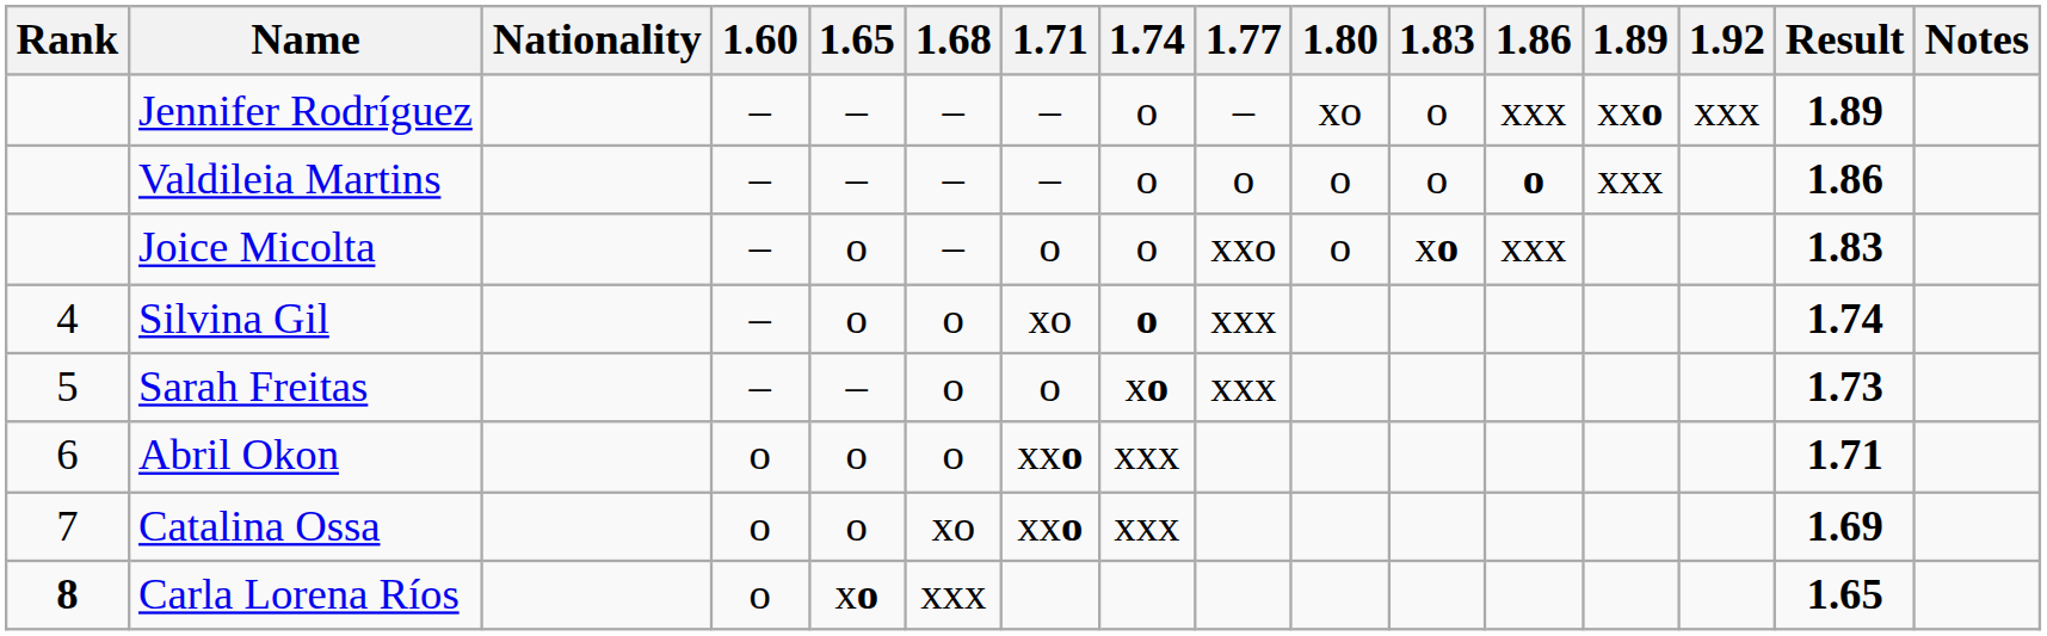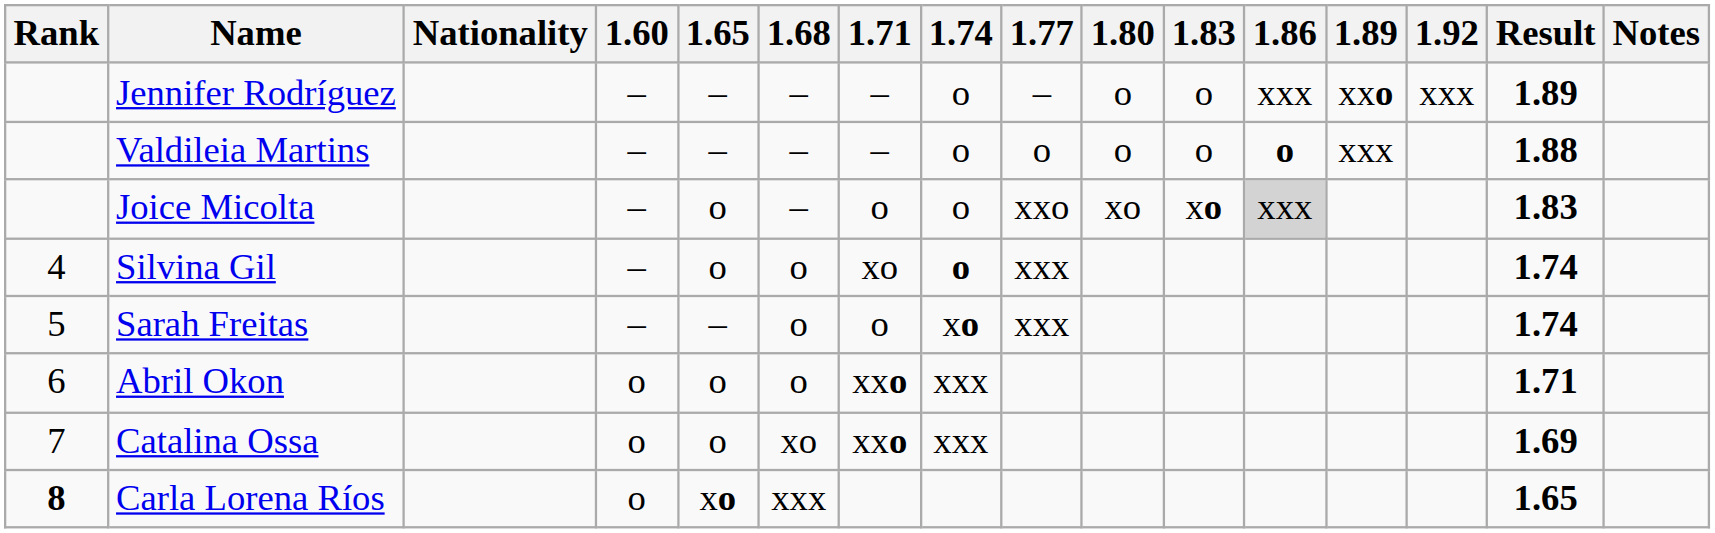 <table class="wikitable sortable" style="text-align:center">
 <tr>
 <th>Rank</th>
 <th>Name</th>
 <th>Nationality</th>
 <th>1.60</th>
 <th>1.65</th>
 <th>1.68</th>
 <th>1.71</th>
 <th>1.74</th>
 <th>1.77</th>
 <th>1.80</th>
 <th>1.83</th>
 <th>1.86</th>
 <th>1.89</th>
 <th>1.92</th>
 <th>Result</th>
 <th>Notes</th>
 </tr>
 <tr>
 <td></td>
 <td align=left><a href='#'>Jennifer Rodríguez</a></td>
 <td align=left></td>
 <td>–</td>
 <td>–</td>
 <td>–</td>
 <td>–</td>
 <td>o</td>
 <td>–</td>
-<td>xo</td>
+<td>o</td>
 <td>o</td>
 <td>xxx</td>
 <td>xx<strong>o</strong></td>
 <td>xxx</td>
 <td><strong>1.89</strong></td>
 <td></td>
 </tr>
 <tr>
 <td></td>
 <td align=left><a href='#'>Valdileia Martins</a></td>
 <td align=left></td>
 <td>–</td>
 <td>–</td>
 <td>–</td>
 <td>–</td>
 <td>o</td>
 <td>o</td>
 <td>o</td>
 <td>o</td>
 <td><strong>o</strong></td>
 <td>xxx</td>
 <td></td>
-<td><strong>1.86</strong></td>
+<td><strong>1.88</strong></td>
 <td></td>
 </tr>
 <tr>
 <td></td>
 <td align=left><a href='#'>Joice Micolta</a></td>
 <td align=left></td>
 <td>–</td>
 <td>o</td>
 <td>–</td>
 <td>o</td>
 <td>o</td>
 <td>xxo</td>
-<td>o</td>
+<td>xo</td>
 <td>x<strong>o</strong></td>
-<td>xxx</td>
+<td style="background: lightgrey;">xxx</td>
 <td></td>
 <td></td>
 <td><strong>1.83</strong></td>
 <td></td>
 </tr>
 <tr>
 <td>4</td>
 <td align=left><a href='#'>Silvina Gil</a></td>
 <td align=left></td>
 <td>–</td>
 <td>o</td>
 <td>o</td>
 <td>xo</td>
 <td><strong>o</strong></td>
 <td>xxx</td>
 <td></td>
 <td></td>
 <td></td>
 <td></td>
 <td></td>
 <td><strong>1.74</strong></td>
 <td></td>
 </tr>
 <tr>
 <td>5</td>
 <td align=left><a href='#'>Sarah Freitas</a></td>
 <td align=left></td>
 <td>–</td>
 <td>–</td>
 <td>o</td>
 <td>o</td>
 <td>x<strong>o</strong></td>
 <td>xxx</td>
 <td></td>
 <td></td>
 <td></td>
 <td></td>
 <td></td>
-<td><strong>1.73</strong></td>
+<td><strong>1.74</strong></td>
 <td></td>
 </tr>
 <tr>
 <td>6</td>
 <td align=left><a href='#'>Abril Okon</a></td>
 <td align=left></td>
 <td>o</td>
 <td>o</td>
 <td>o</td>
 <td>xx<strong>o</strong></td>
 <td>xxx</td>
 <td></td>
 <td></td>
 <td></td>
 <td></td>
 <td></td>
 <td></td>
 <td><strong>1.71</strong></td>
 <td></td>
 </tr>
 <tr>
 <td>7</td>
 <td align=left><a href='#'>Catalina Ossa</a></td>
 <td align=left></td>
 <td>o</td>
 <td>o</td>
 <td>xo</td>
 <td>xx<strong>o</strong></td>
 <td>xxx</td>
 <td></td>
 <td></td>
 <td></td>
 <td></td>
 <td></td>
 <td></td>
 <td><strong>1.69</strong></td>
 <td></td>
 </tr>
 <tr>
 <td><strong>8</strong></td>
 <td align=left><a href='#'>Carla Lorena Ríos</a></td>
 <td align=left></td>
 <td>o</td>
 <td>x<strong>o</strong></td>
 <td>xxx</td>
 <td></td>
 <td></td>
 <td></td>
 <td></td>
 <td></td>
 <td></td>
 <td></td>
 <td></td>
 <td><strong>1.65</strong></td>
 <td></td>
 </tr>
 </table>
